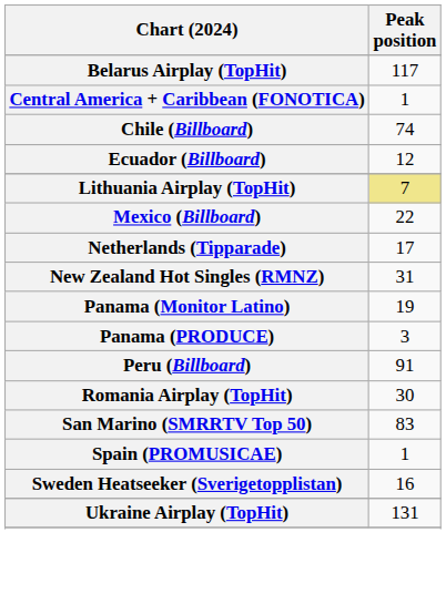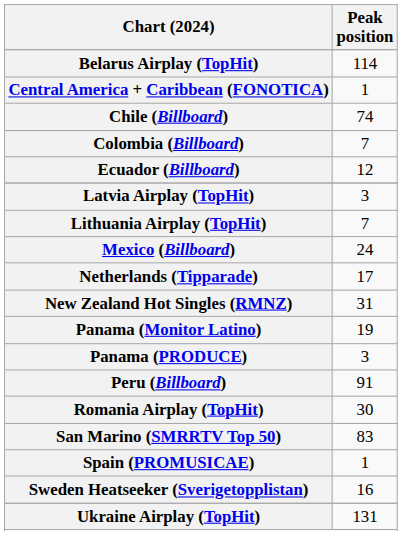 <table class="wikitable sortable plainrowheaders" style="text-align:center">
 <tr>
 <th scope="col">Chart (2024)</th>
 <th scope="col">Peak<br>position</th>
 </tr>
 <tr>
 </tr>
 <tr>
 <th scope="row">Belarus Airplay (<a href='#'>TopHit</a>)</th>
-<td>117</td>
+<td>114</td>
 </tr>
 <tr>
 <th scope="row"><a href='#'>Central America</a> + <a href='#'>Caribbean</a> (<a href='#'>FONOTICA</a>)</th>
 <td>1</td>
 </tr>
 <tr>
 <th scope="row">Chile (<em><a href='#'>Billboard</a></em>)</th>
 <td>74</td>
 </tr>
 <tr>
 </tr>
 <tr>
+<th scope="row">Colombia (<em><a href='#'>Billboard</a></em>)</th>
+<td>7</td>
+</tr>
+<tr>
 <th scope="row">Ecuador (<em><a href='#'>Billboard</a></em>)</th>
 <td>12</td>
 </tr>
 <tr>
 </tr>
 <tr>
+<th scope="row">Latvia Airplay (<a href='#'>TopHit</a>)</th>
+<td>3</td>
+</tr>
+<tr>
 <th scope="row">Lithuania Airplay (<a href='#'>TopHit</a>)</th>
-<td style="background: khaki;">7</td>
+<td>7</td>
 </tr>
 <tr>
 <th scope="row"><a href='#'>Mexico</a> (<em><a href='#'>Billboard</a></em>)</th>
-<td>22</td>
+<td>24</td>
 </tr>
 <tr>
 <th scope="row">Netherlands (<a href='#'>Tipparade</a>)</th>
 <td>17</td>
 </tr>
 <tr>
 <th scope="row">New Zealand Hot Singles (<a href='#'>RMNZ</a>)</th>
 <td>31</td>
 </tr>
 <tr>
 <th scope="row">Panama (<a href='#'>Monitor Latino</a>)</th>
 <td>19</td>
 </tr>
 <tr>
 <th scope="row">Panama (<a href='#'>PRODUCE</a>)</th>
 <td>3</td>
 </tr>
 <tr>
 <th scope="row">Peru (<em><a href='#'>Billboard</a></em>)</th>
 <td>91</td>
 </tr>
 <tr>
 <th scope="row">Romania Airplay (<a href='#'>TopHit</a>)</th>
 <td>30</td>
 </tr>
 <tr>
 <th scope="row">San Marino (<a href='#'>SMRRTV Top 50</a>)</th>
 <td>83</td>
 </tr>
 <tr>
 <th scope="row">Spain (<a href='#'>PROMUSICAE</a>)</th>
 <td>1</td>
 </tr>
 <tr>
 <th scope="row">Sweden Heatseeker (<a href='#'>Sverigetopplistan</a>)</th>
 <td>16</td>
 </tr>
 <tr>
 </tr>
 <tr>
 <th scope="row">Ukraine Airplay (<a href='#'>TopHit</a>)</th>
 <td>131</td>
 </tr>
 <tr>
 </tr>
 <tr>
 </tr>
 <tr>
 </tr>
 <tr>
 </tr>
 <tr>
 </tr>
 </table>
